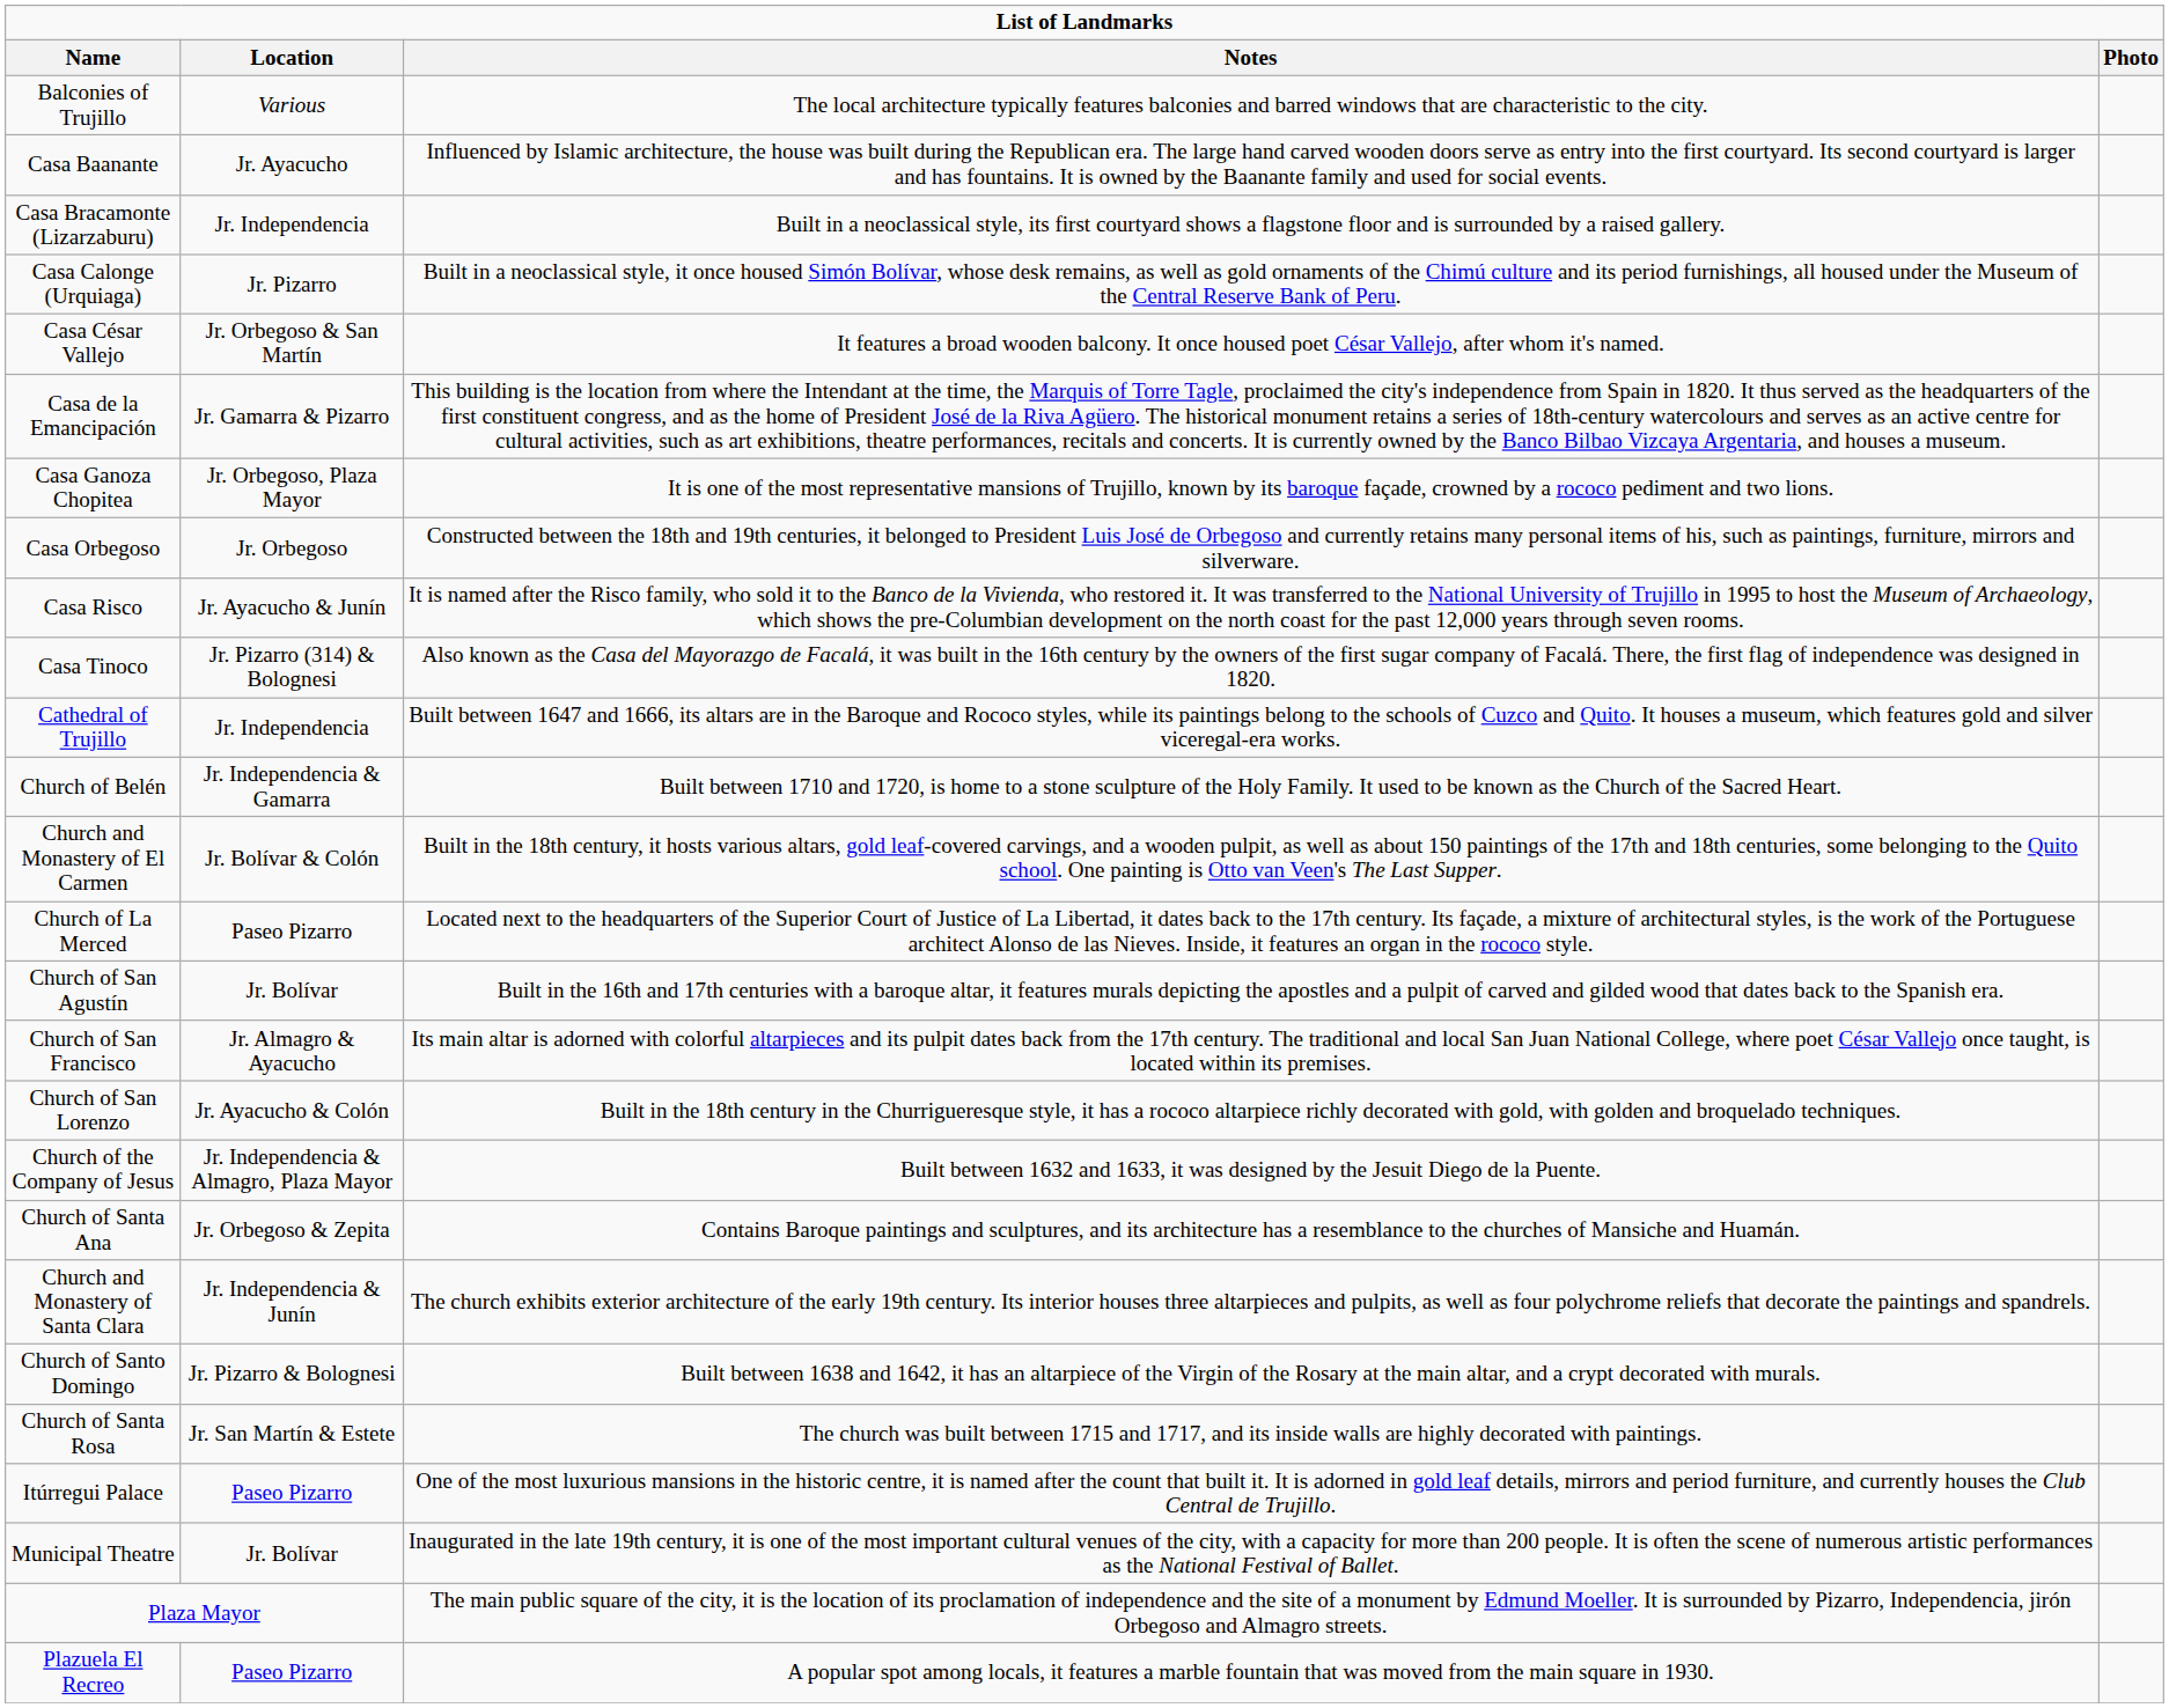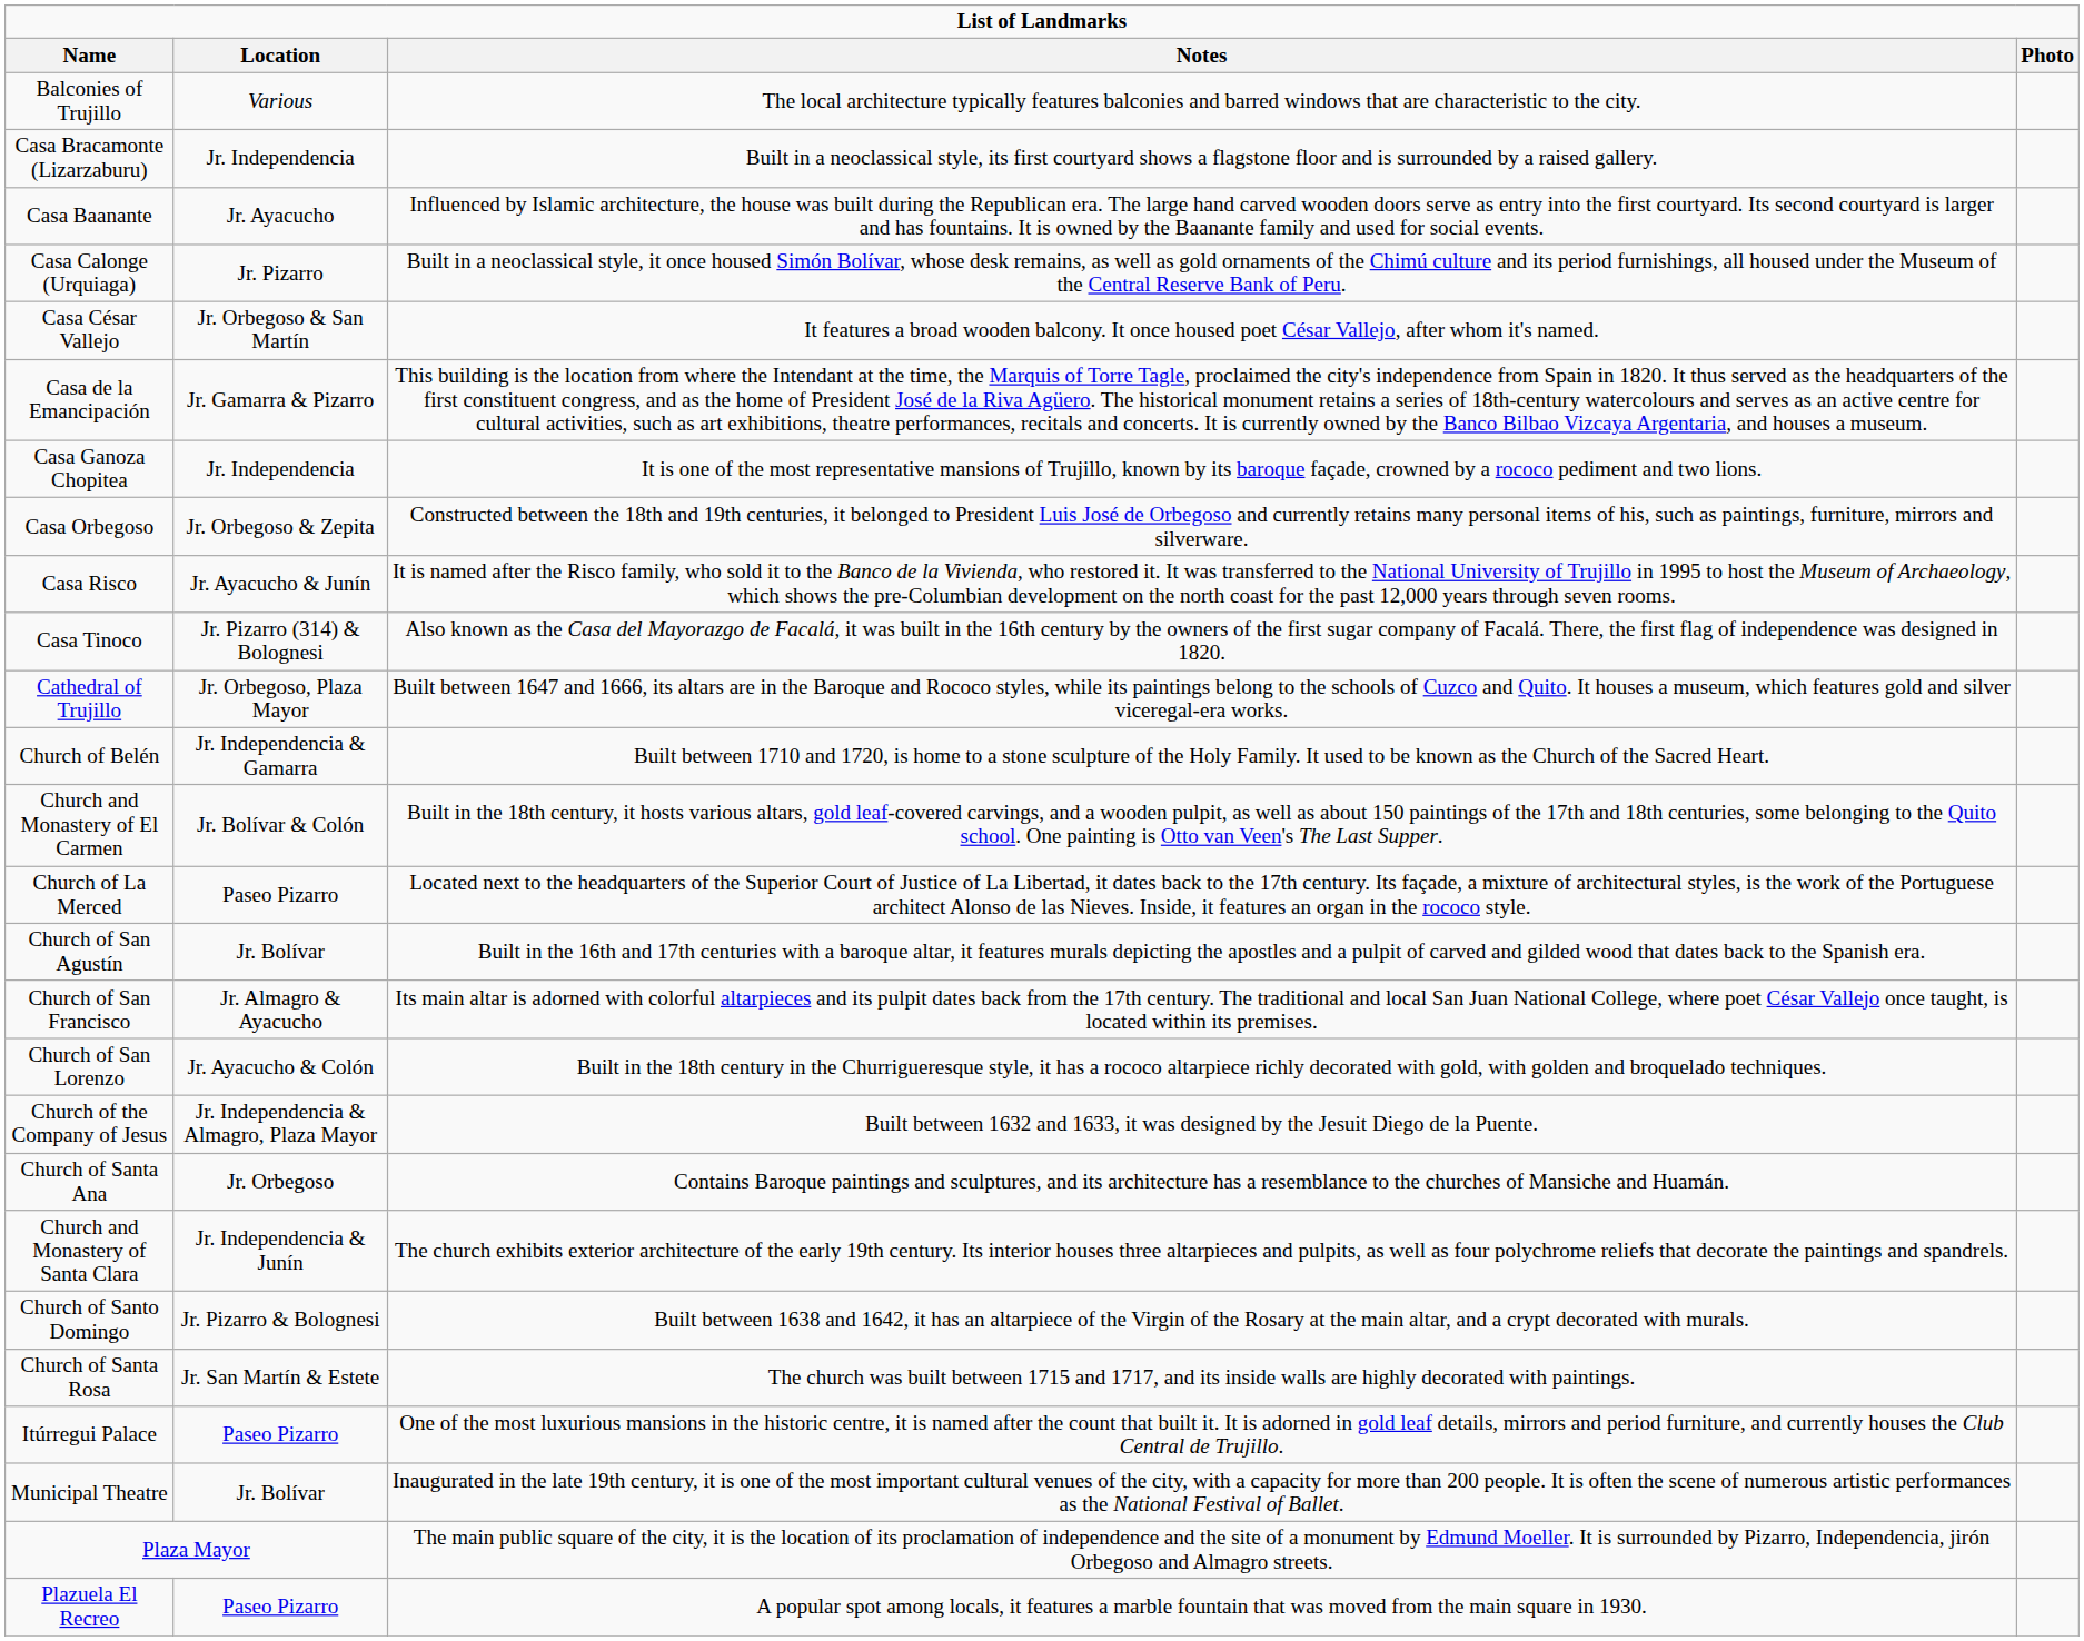 <table class="wikitable sortable mw-collapsible mw-collapsed" style="text-align:center" style="width:95%">
 <tr>
 <td colspan=4><div><strong>List of Landmarks</strong></div></td>
 </tr>
 <tr>
 <th style="width:120px;">Name</th>
 <th>Location</th>
 <th>Notes</th>
 <th>Photo</th>
 </tr>
 <tr>
 <td>Balconies of Trujillo</td>
 <td><em>Various</em></td>
 <td>The local architecture typically features balconies and barred windows that are characteristic to the city.</td>
 <td></td>
 </tr>
 <tr>
+<td>Casa Bracamonte (Lizarzaburu)</td>
+<td>Jr. Independencia</td>
+<td>Built in a neoclassical style, its first courtyard shows a flagstone floor and is surrounded by a raised gallery.</td>
+<td></td>
+</tr>
+<tr>
 <td>Casa Baanante</td>
 <td>Jr. Ayacucho</td>
 <td>Influenced by Islamic architecture, the house was built during the Republican era. The large hand carved wooden doors serve as entry into the first courtyard. Its second courtyard is larger and has fountains. It is owned by the Baanante family and used for social events.</td>
-<td></td>
-</tr>
-<tr>
-<td>Casa Bracamonte (Lizarzaburu)</td>
-<td>Jr. Independencia</td>
-<td>Built in a neoclassical style, its first courtyard shows a flagstone floor and is surrounded by a raised gallery.</td>
 <td></td>
 </tr>
 <tr>
 <td>Casa Calonge (Urquiaga)</td>
 <td>Jr. Pizarro</td>
 <td>Built in a neoclassical style, it once housed <a href='#'>Simón Bolívar</a>, whose desk remains, as well as gold ornaments of the <a href='#'>Chimú culture</a> and its period furnishings, all housed under the Museum of the <a href='#'>Central Reserve Bank of Peru</a>.</td>
 <td></td>
 </tr>
 <tr>
 <td>Casa César Vallejo</td>
 <td>Jr. Orbegoso & San Martín</td>
 <td>It features a broad wooden balcony. It once housed poet <a href='#'>César Vallejo</a>, after whom it's named.</td>
 <td></td>
 </tr>
 <tr>
 <td>Casa de la Emancipación</td>
 <td>Jr. Gamarra & Pizarro</td>
 <td>This building is the location from where the Intendant at the time, the <a href='#'>Marquis of Torre Tagle</a>, proclaimed the city's independence from Spain in 1820. It thus served as the headquarters of the first constituent congress, and as the home of President <a href='#'>José de la Riva Agüero</a>. The historical monument retains a series of 18th-century watercolours and serves as an active centre for cultural activities, such as art exhibitions, theatre performances, recitals and concerts. It is currently owned by the <a href='#'>Banco Bilbao Vizcaya Argentaria</a>, and houses a museum.</td>
 <td></td>
 </tr>
 <tr>
 <td>Casa Ganoza Chopitea</td>
-<td>Jr. Orbegoso, Plaza Mayor</td>
+<td>Jr. Independencia</td>
 <td>It is one of the most representative mansions of Trujillo, known by its <a href='#'>baroque</a> façade, crowned by a <a href='#'>rococo</a> pediment and two lions.</td>
 <td></td>
 </tr>
 <tr>
 <td>Casa Orbegoso</td>
-<td>Jr. Orbegoso</td>
+<td>Jr. Orbegoso & Zepita</td>
 <td>Constructed between the 18th and 19th centuries, it belonged to President <a href='#'>Luis José de Orbegoso</a> and currently retains many personal items of his, such as paintings, furniture, mirrors and silverware.</td>
 <td></td>
 </tr>
 <tr>
 <td>Casa Risco</td>
 <td>Jr. Ayacucho & Junín</td>
 <td>It is named after the Risco family, who sold it to the <em>Banco de la Vivienda</em>, who restored it. It was transferred to the <a href='#'>National University of Trujillo</a> in 1995 to host the <em>Museum of Archaeology</em>, which shows the pre-Columbian development on the north coast for the past 12,000 years through seven rooms.</td>
 <td></td>
 </tr>
 <tr>
 <td>Casa Tinoco</td>
 <td>Jr. Pizarro (314) & Bolognesi</td>
 <td>Also known as the <em>Casa del Mayorazgo de Facalá</em>, it was built in the 16th century by the owners of the first sugar company of Facalá. There, the first flag of independence was designed in 1820.</td>
 <td></td>
 </tr>
 <tr>
 <td><a href='#'>Cathedral of Trujillo</a></td>
-<td>Jr. Independencia</td>
+<td>Jr. Orbegoso, Plaza Mayor</td>
 <td>Built between 1647 and 1666, its altars are in the Baroque and Rococo styles, while its paintings belong to the schools of <a href='#'>Cuzco</a> and <a href='#'>Quito</a>. It houses a museum, which features gold and silver viceregal-era works.</td>
 <td></td>
 </tr>
 <tr>
 <td>Church of Belén</td>
 <td>Jr. Independencia & Gamarra</td>
 <td>Built between 1710 and 1720, is home to a stone sculpture of the Holy Family. It used to be known as the Church of the Sacred Heart.</td>
 <td></td>
 </tr>
 <tr>
 <td>Church and Monastery of El Carmen</td>
 <td>Jr. Bolívar & Colón</td>
 <td>Built in the 18th century, it hosts various altars, <a href='#'>gold leaf</a>-covered carvings, and a wooden pulpit, as well as about 150 paintings of the 17th and 18th centuries, some belonging to the <a href='#'>Quito school</a>. One painting is <a href='#'>Otto van Veen</a>'s <em>The Last Supper</em>.</td>
 <td></td>
 </tr>
 <tr>
 <td>Church of La Merced</td>
 <td>Paseo Pizarro</td>
 <td>Located next to the headquarters of the Superior Court of Justice of La Libertad, it dates back to the 17th century. Its façade, a mixture of architectural styles, is the work of the Portuguese architect Alonso de las Nieves. Inside, it features an organ in the <a href='#'>rococo</a> style.</td>
 <td></td>
 </tr>
 <tr>
 <td>Church of San Agustín</td>
 <td>Jr. Bolívar</td>
 <td>Built in the 16th and 17th centuries with a baroque altar, it features murals depicting the apostles and a pulpit of carved and gilded wood that dates back to the Spanish era.</td>
 <td></td>
 </tr>
 <tr>
 <td>Church of San Francisco</td>
 <td>Jr. Almagro & Ayacucho</td>
 <td>Its main altar is adorned with colorful <a href='#'>altarpieces</a> and its pulpit dates back from the 17th century. The traditional and local San Juan National College, where poet <a href='#'>César Vallejo</a> once taught, is located within its premises.</td>
 <td></td>
 </tr>
 <tr>
 <td>Church of San Lorenzo</td>
 <td>Jr. Ayacucho & Colón</td>
 <td>Built in the 18th century in the Churrigueresque style, it has a rococo altarpiece richly decorated with gold, with golden and broquelado techniques.</td>
 <td></td>
 </tr>
 <tr>
 <td>Church of the Company of Jesus</td>
 <td>Jr. Independencia & Almagro, Plaza Mayor</td>
 <td>Built between 1632 and 1633, it was designed by the Jesuit Diego de la Puente.</td>
 <td></td>
 </tr>
 <tr>
 <td>Church of Santa Ana</td>
-<td>Jr. Orbegoso & Zepita</td>
+<td>Jr. Orbegoso</td>
 <td>Contains Baroque paintings and sculptures, and its architecture has a resemblance to the churches of Mansiche and Huamán.</td>
 <td></td>
 </tr>
 <tr>
 <td>Church and Monastery of Santa Clara</td>
 <td>Jr. Independencia & Junín</td>
 <td>The church exhibits exterior architecture of the early 19th century. Its interior houses three altarpieces and pulpits, as well as four polychrome reliefs that decorate the paintings and spandrels.</td>
 <td></td>
 </tr>
 <tr>
 <td>Church of Santo Domingo</td>
 <td>Jr. Pizarro & Bolognesi</td>
 <td>Built between 1638 and 1642, it has an altarpiece of the Virgin of the Rosary at the main altar, and a crypt decorated with murals.</td>
 <td></td>
 </tr>
 <tr>
 <td>Church of Santa Rosa</td>
 <td>Jr. San Martín & Estete</td>
 <td>The church was built between 1715 and 1717, and its inside walls are highly decorated with paintings.</td>
 <td></td>
 </tr>
 <tr>
 <td>Itúrregui Palace</td>
 <td><a href='#'>Paseo Pizarro</a></td>
 <td>One of the most luxurious mansions in the historic centre, it is named after the count that built it. It is adorned in <a href='#'>gold leaf</a> details, mirrors and period furniture, and currently houses the <em>Club Central de Trujillo</em>.</td>
 <td></td>
 </tr>
 <tr>
 <td>Municipal Theatre</td>
 <td>Jr. Bolívar</td>
 <td>Inaugurated in the late 19th century, it is one of the most important cultural venues of the city, with a capacity for more than 200 people. It is often the scene of numerous artistic performances as the <em>National Festival of Ballet</em>.</td>
 <td></td>
 </tr>
 <tr>
 <td colspan=2><a href='#'>Plaza Mayor</a></td>
 <td>The main public square of the city, it is the location of its proclamation of independence and the site of a monument by <a href='#'>Edmund Moeller</a>. It is surrounded by Pizarro, Independencia, jirón Orbegoso and Almagro streets.</td>
 <td></td>
 </tr>
 <tr>
 <td><a href='#'>Plazuela El Recreo</a></td>
 <td><a href='#'>Paseo Pizarro</a></td>
 <td>A popular spot among locals, it features a marble fountain that was moved from the main square in 1930.</td>
 <td></td>
 </tr>
 </table>
